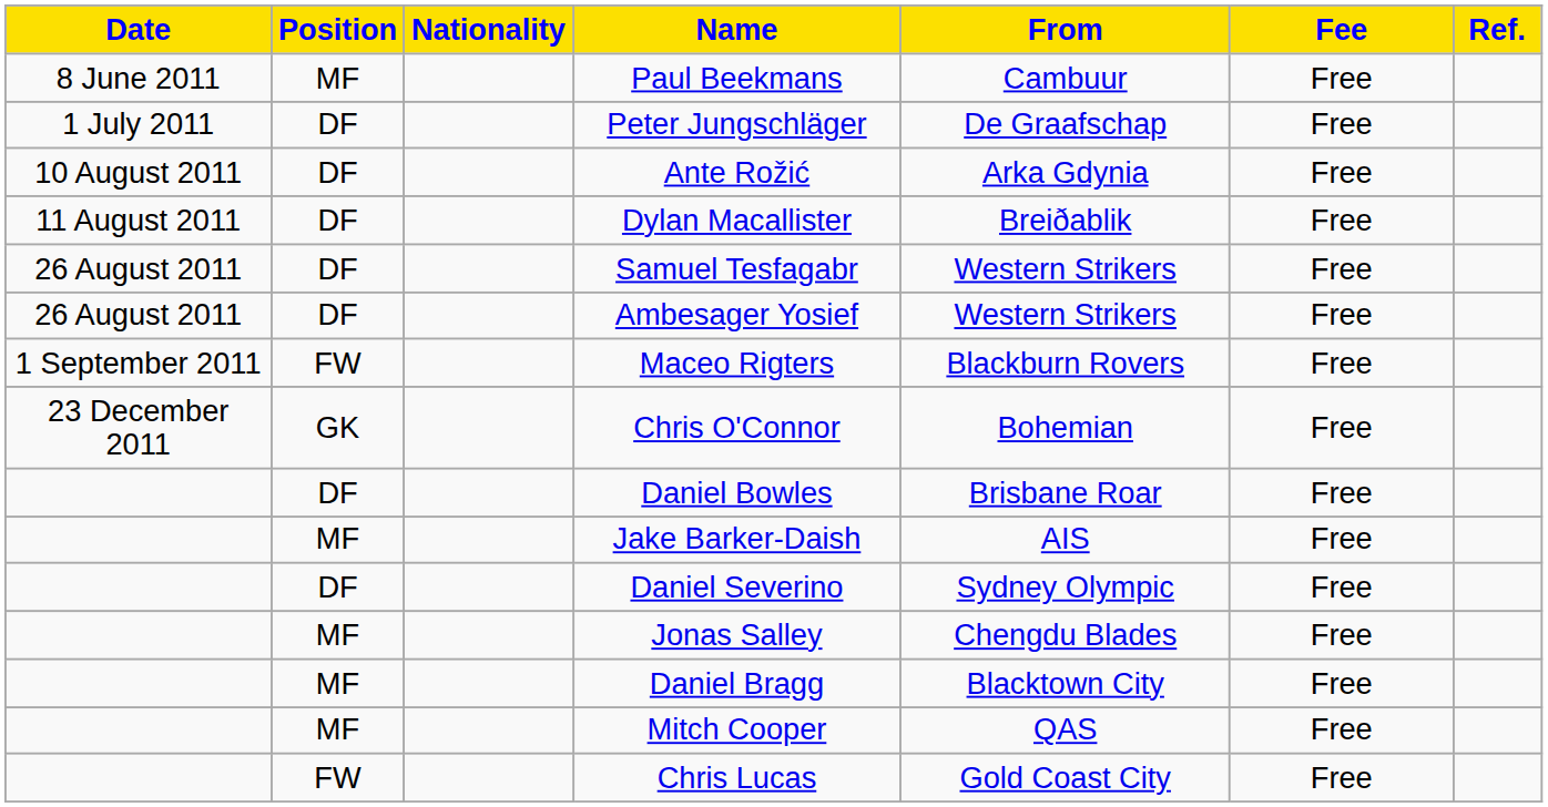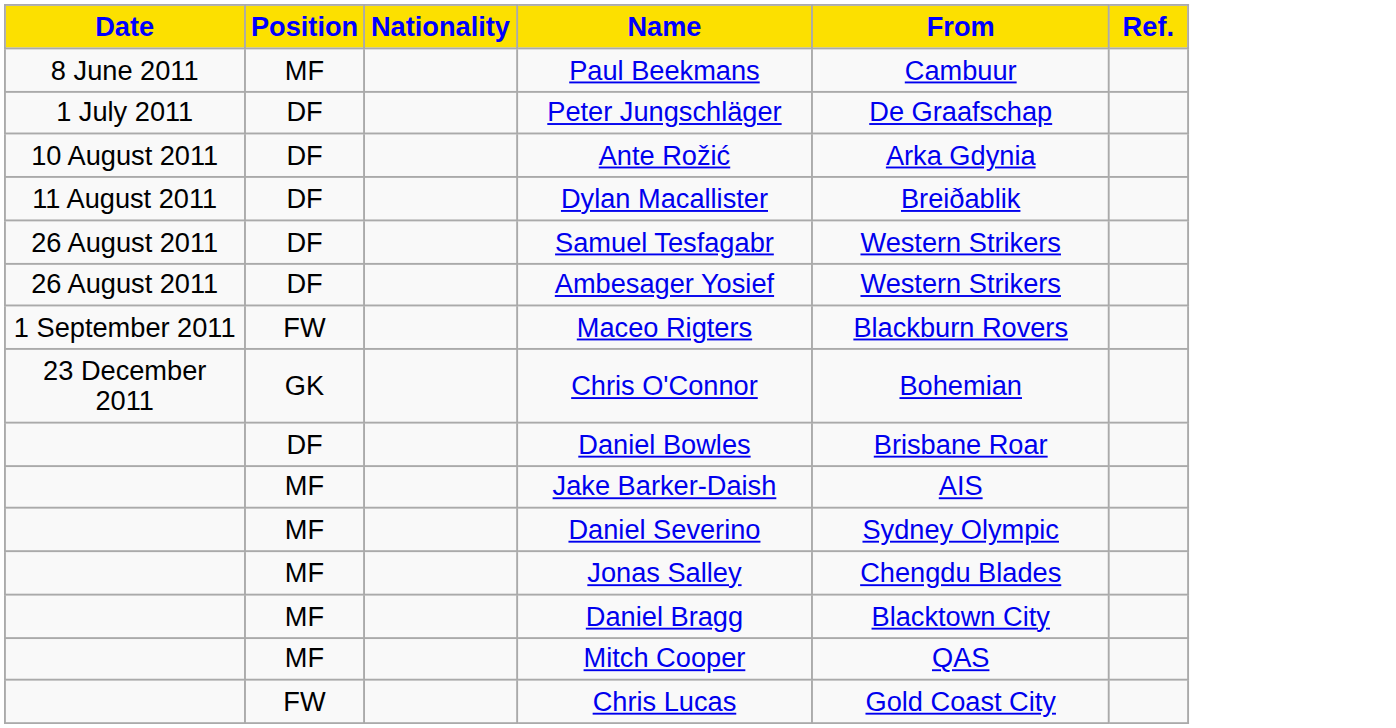 <table class="wikitable"  style="text-align:center; font-size:90%; ">
 <tr>
 <th style="background:#FCE000; color:blue; width:120px;">Date</th>
 <th style="background:#FCE000; color:blue; width:50px;">Position</th>
 <th style="background:#FCE000; color:blue; width:50px;">Nationality</th>
 <th style="background:#FCE000; color:blue; width:150px;">Name</th>
 <th style="background:#FCE000; color:blue; width:150px;">From</th>
-<th style="background:#FCE000; color:blue; width:100px;">Fee</th>
 <th style="background:#FCE000; color:blue; width:35px;">Ref.</th>
 </tr>
 <tr>
 <td>8 June 2011</td>
 <td>MF</td>
 <td></td>
 <td><a href='#'>Paul Beekmans</a></td>
 <td><a href='#'>Cambuur</a></td>
-<td>Free</td>
 <td></td>
 </tr>
 <tr>
 <td>1 July 2011</td>
 <td>DF</td>
 <td></td>
 <td><a href='#'>Peter Jungschläger</a></td>
 <td><a href='#'>De Graafschap</a></td>
-<td>Free</td>
 <td></td>
 </tr>
 <tr>
 <td>10 August 2011</td>
 <td>DF</td>
 <td></td>
 <td><a href='#'>Ante Rožić</a></td>
 <td><a href='#'>Arka Gdynia</a></td>
-<td>Free</td>
 <td></td>
 </tr>
 <tr>
 <td>11 August 2011</td>
 <td>DF</td>
 <td></td>
 <td><a href='#'>Dylan Macallister</a></td>
 <td><a href='#'>Breiðablik</a></td>
-<td>Free</td>
 <td></td>
 </tr>
 <tr>
 <td>26 August 2011</td>
 <td>DF</td>
 <td></td>
 <td><a href='#'>Samuel Tesfagabr</a></td>
 <td><a href='#'>Western Strikers</a></td>
-<td>Free</td>
 <td></td>
 </tr>
 <tr>
 <td>26 August 2011</td>
 <td>DF</td>
 <td></td>
 <td><a href='#'>Ambesager Yosief</a></td>
 <td><a href='#'>Western Strikers</a></td>
-<td>Free</td>
 <td></td>
 </tr>
 <tr>
 <td>1 September 2011</td>
 <td>FW</td>
 <td></td>
 <td><a href='#'>Maceo Rigters</a></td>
 <td><a href='#'>Blackburn Rovers</a></td>
-<td>Free</td>
 <td></td>
 </tr>
 <tr>
 <td>23 December 2011</td>
 <td>GK</td>
 <td></td>
 <td><a href='#'>Chris O'Connor</a></td>
 <td><a href='#'>Bohemian</a></td>
-<td>Free</td>
 <td></td>
 </tr>
 <tr>
 <td></td>
 <td>DF</td>
 <td></td>
 <td><a href='#'>Daniel Bowles</a></td>
 <td><a href='#'>Brisbane Roar</a></td>
-<td>Free</td>
 <td></td>
 </tr>
 <tr>
 <td></td>
 <td>MF</td>
 <td></td>
 <td><a href='#'>Jake Barker-Daish</a></td>
 <td><a href='#'>AIS</a></td>
-<td>Free</td>
 <td></td>
 </tr>
 <tr>
 <td></td>
-<td>DF</td>
+<td>MF</td>
 <td></td>
 <td><a href='#'>Daniel Severino</a></td>
 <td><a href='#'>Sydney Olympic</a></td>
-<td>Free</td>
 <td></td>
 </tr>
 <tr>
 <td></td>
 <td>MF</td>
 <td></td>
 <td><a href='#'>Jonas Salley</a></td>
 <td><a href='#'>Chengdu Blades</a></td>
-<td>Free</td>
 <td></td>
 </tr>
 <tr>
 <td></td>
 <td>MF</td>
 <td></td>
 <td><a href='#'>Daniel Bragg</a></td>
 <td><a href='#'>Blacktown City</a></td>
-<td>Free</td>
 <td></td>
 </tr>
 <tr>
 <td></td>
 <td>MF</td>
 <td></td>
 <td><a href='#'>Mitch Cooper</a></td>
 <td><a href='#'>QAS</a></td>
-<td>Free</td>
 <td></td>
 </tr>
 <tr>
 <td></td>
 <td>FW</td>
 <td></td>
 <td><a href='#'>Chris Lucas</a></td>
 <td><a href='#'>Gold Coast City</a></td>
-<td>Free</td>
 <td></td>
 </tr>
 </table>
